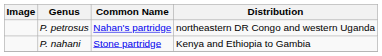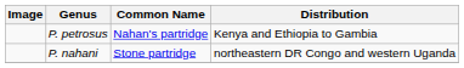 <table class="wikitable">
 <tr>
 <th>Image</th>
 <th>Genus</th>
 <th>Common Name</th>
 <th>Distribution</th>
 </tr>
 <tr>
 <td></td>
 <td><em>P. petrosus</em> </td>
 <td><a href='#'>Nahan's partridge</a></td>
-<td>northeastern DR Congo and western Uganda</td>
+<td>Kenya and Ethiopia to Gambia</td>
 </tr>
 <tr>
 <td></td>
 <td><em>P. nahani</em> </td>
 <td><a href='#'>Stone partridge</a></td>
-<td>Kenya and Ethiopia to Gambia</td>
+<td>northeastern DR Congo and western Uganda</td>
 </tr>
 <tr>
 </tr>
 </table>
